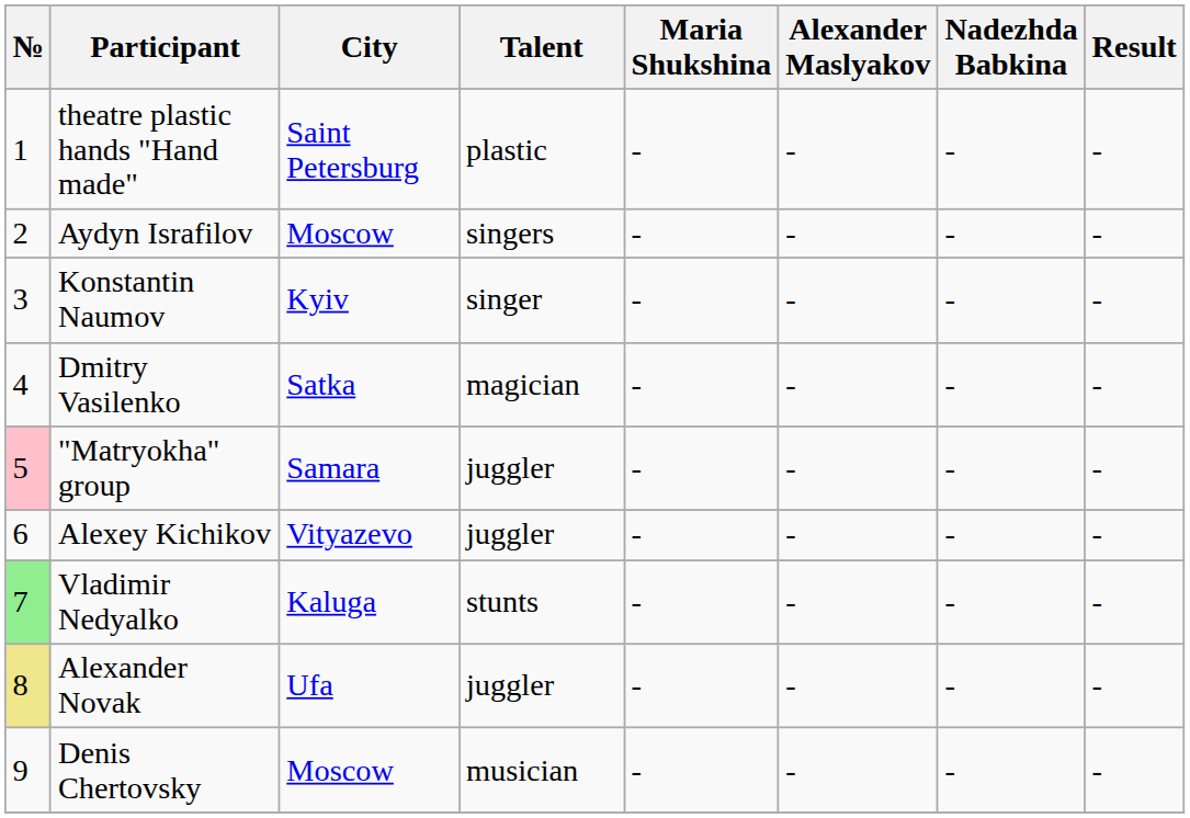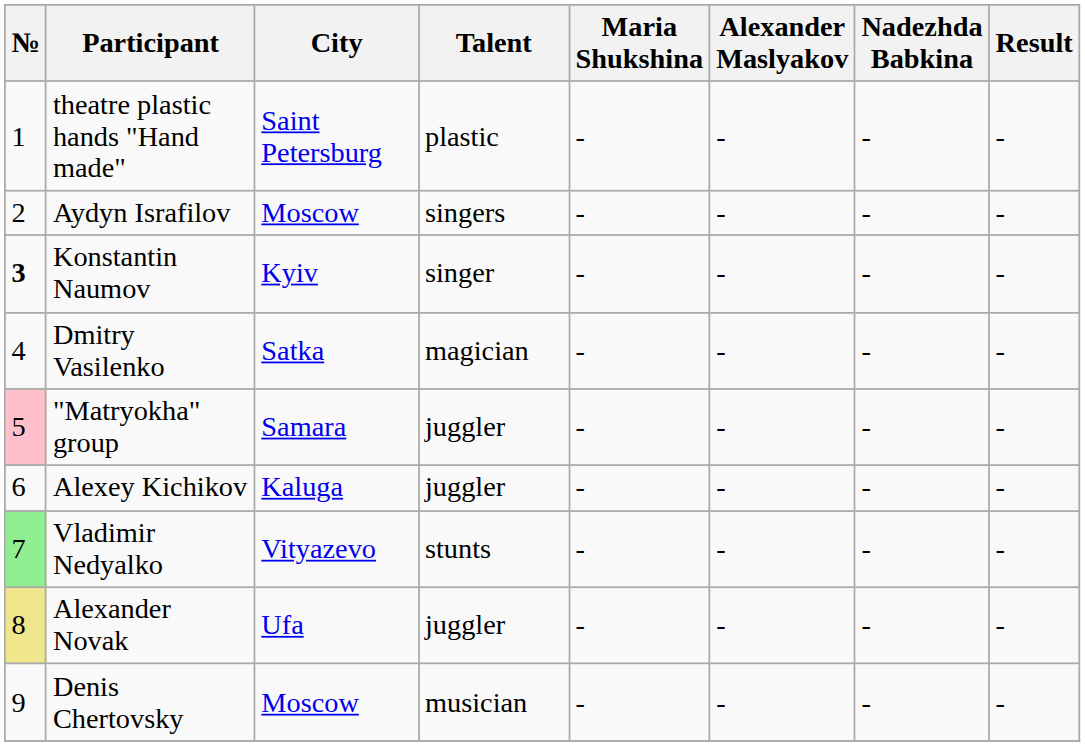 <table class="wikitable">
 <tr>
 <th width="2%">№</th>
 <th width="35%">Participant</th>
 <th width="25%">City</th>
 <th width="25%">Talent</th>
 <th width="3%">Maria Shukshina</th>
 <th width="3%">Alexander Maslyakov</th>
 <th width="3%">Nadezhda Babkina</th>
 <th width="3%">Result</th>
 </tr>
 <tr>
 <td>1</td>
 <td>theatre plastic hands "Hand made"</td>
 <td><a href='#'>Saint Petersburg</a></td>
 <td>plastic</td>
 <td>-</td>
 <td>-</td>
 <td>-</td>
 <td>-</td>
 </tr>
 <tr>
 <td>2</td>
 <td>Aydyn Israfilov</td>
 <td><a href='#'>Moscow</a></td>
 <td>singers</td>
 <td>-</td>
 <td>-</td>
 <td>-</td>
 <td>-</td>
 </tr>
 <tr>
-<td>3</td>
+<td><strong>3</strong></td>
 <td>Konstantin Naumov</td>
 <td><a href='#'>Kyiv</a></td>
 <td>singer</td>
 <td>-</td>
 <td>-</td>
 <td>-</td>
 <td>-</td>
 </tr>
 <tr>
 <td>4</td>
 <td>Dmitry Vasilenko</td>
 <td><a href='#'>Satka</a></td>
 <td>magician</td>
 <td>-</td>
 <td>-</td>
 <td>-</td>
 <td>-</td>
 </tr>
 <tr>
 <td style="background: pink;">5</td>
 <td>"Matryokha" group</td>
 <td><a href='#'>Samara</a></td>
 <td>juggler</td>
 <td>-</td>
 <td>-</td>
 <td>-</td>
 <td>-</td>
 </tr>
 <tr>
 <td>6</td>
 <td>Alexey Kichikov</td>
-<td><a href='#'>Vityazevo</a></td>
+<td><a href='#'>Kaluga</a></td>
 <td>juggler</td>
 <td>-</td>
 <td>-</td>
 <td>-</td>
 <td>-</td>
 </tr>
 <tr>
 <td style="background: lightgreen;">7</td>
 <td>Vladimir Nedyalko</td>
-<td><a href='#'>Kaluga</a></td>
+<td><a href='#'>Vityazevo</a></td>
 <td>stunts</td>
 <td>-</td>
 <td>-</td>
 <td>-</td>
 <td>-</td>
 </tr>
 <tr>
 <td style="background: khaki;">8</td>
 <td>Alexander Novak</td>
 <td><a href='#'>Ufa</a></td>
 <td>juggler</td>
 <td>-</td>
 <td>-</td>
 <td>-</td>
 <td>-</td>
 </tr>
 <tr>
 <td>9</td>
 <td>Denis Chertovsky</td>
 <td><a href='#'>Moscow</a></td>
 <td>musician</td>
 <td>-</td>
 <td>-</td>
 <td>-</td>
 <td>-</td>
 </tr>
 <tr>
 </tr>
 </table>
